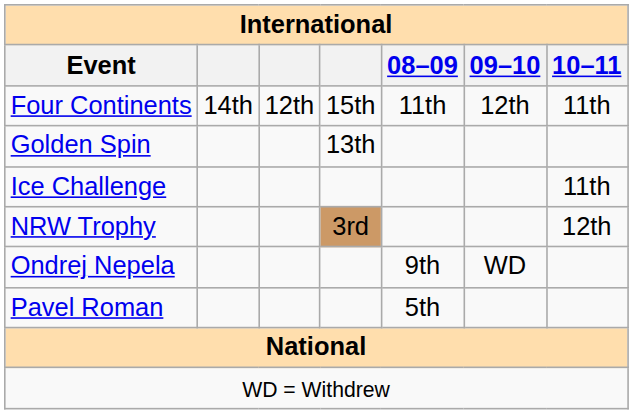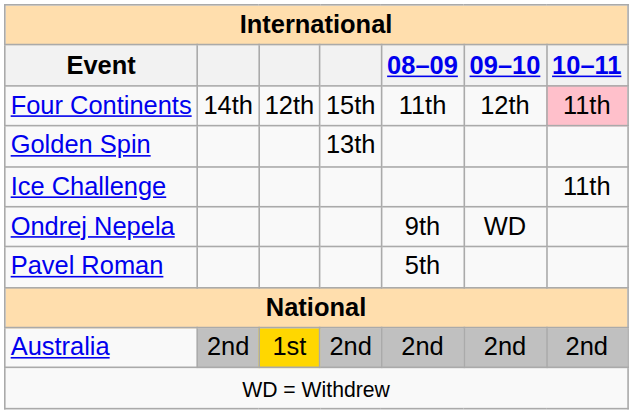 <table class="wikitable" style="text-align:center">
 <tr>
 <th style="background-color: #ffdead; " colspan=7 align=center>International</th>
 </tr>
 <tr>
 <th>Event</th>
 <th></th>
 <th></th>
 <th></th>
 <th><a href='#'>08–09</a></th>
 <th><a href='#'>09–10</a></th>
 <th><a href='#'>10–11</a></th>
 </tr>
 <tr>
 <td align=left><a href='#'>Four Continents</a></td>
 <td>14th</td>
 <td>12th</td>
 <td>15th</td>
 <td>11th</td>
 <td>12th</td>
-<td>11th</td>
+<td style="background: pink;">11th</td>
 </tr>
 <tr>
 <td align=left><a href='#'>Golden Spin</a></td>
 <td></td>
 <td></td>
 <td>13th</td>
 <td></td>
 <td></td>
 <td></td>
 </tr>
 <tr>
 <td align=left><a href='#'>Ice Challenge</a></td>
 <td></td>
 <td></td>
 <td></td>
 <td></td>
 <td></td>
 <td>11th</td>
-</tr>
-<tr>
-<td align=left><a href='#'>NRW Trophy</a></td>
-<td></td>
-<td></td>
-<td bgcolor=cc9966>3rd</td>
-<td></td>
-<td></td>
-<td>12th</td>
 </tr>
 <tr>
 <td align=left><a href='#'>Ondrej Nepela</a></td>
 <td></td>
 <td></td>
 <td></td>
 <td>9th</td>
 <td>WD</td>
 <td></td>
 </tr>
 <tr>
 <td align=left><a href='#'>Pavel Roman</a></td>
 <td></td>
 <td></td>
 <td></td>
 <td>5th</td>
 <td></td>
 <td></td>
 </tr>
 <tr>
 <th style="background-color: #ffdead; " colspan=7 align=center>National</th>
 </tr>
 <tr>
+<td align=left><a href='#'>Australia</a></td>
+<td bgcolor=silver>2nd</td>
+<td bgcolor=gold>1st</td>
+<td bgcolor=silver>2nd</td>
+<td bgcolor=silver>2nd</td>
+<td bgcolor=silver>2nd</td>
+<td bgcolor=silver>2nd</td>
+</tr>
+<tr>
 <td colspan=7 align=center><small> WD = Withdrew </small></td>
 </tr>
 </table>
